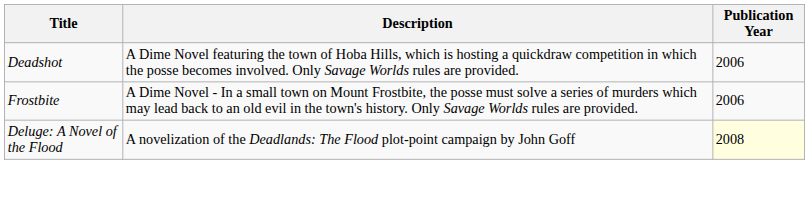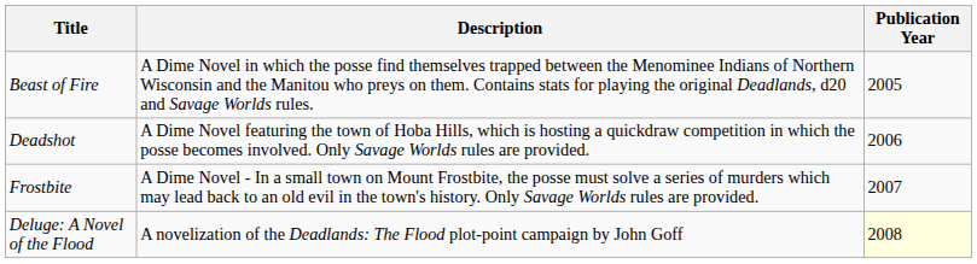 <table class="wikitable" style="width: 900px">
 <tr>
 <th>Title</th>
 <th>Description</th>
 <th>Publication Year</th>
+</tr>
+<tr>
+<td><em>Beast of Fire</em></td>
+<td>A Dime Novel in which the posse find themselves trapped between the Menominee Indians of Northern Wisconsin and the Manitou who preys on them. Contains stats for playing the original <em>Deadlands</em>, d20 and <em>Savage Worlds</em> rules.</td>
+<td>2005</td>
 </tr>
 <tr>
 <td><em>Deadshot</em></td>
 <td>A Dime Novel featuring the town of Hoba Hills, which is hosting a quickdraw competition in which the posse becomes involved. Only <em>Savage Worlds</em> rules are provided.</td>
 <td>2006</td>
 </tr>
 <tr>
 <td><em>Frostbite</em></td>
 <td>A Dime Novel - In a small town on Mount Frostbite, the posse must solve a series of murders which may lead back to an old evil in the town's history. Only <em>Savage Worlds</em> rules are provided.</td>
-<td>2006</td>
+<td>2007</td>
 </tr>
 <tr>
 <td><em>Deluge: A Novel of the Flood</em></td>
 <td>A novelization of the <em>Deadlands: The Flood</em> plot-point campaign by John Goff</td>
 <td style="background: lightyellow;">2008</td>
 </tr>
 </table>
